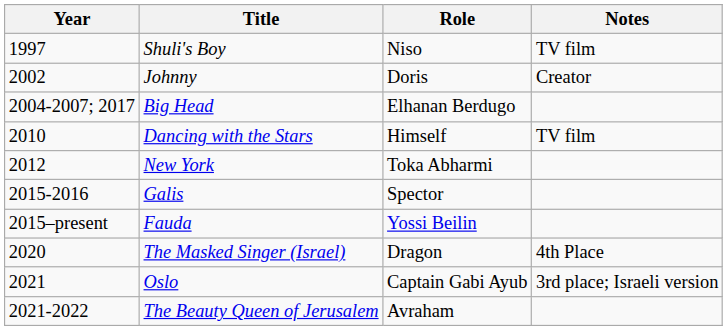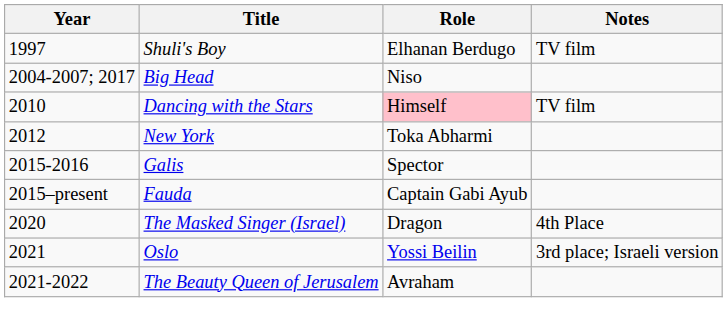 <table class="wikitable">
 <tr>
 <th>Year</th>
 <th>Title</th>
 <th>Role</th>
 <th>Notes</th>
 </tr>
 <tr>
 <td>1997</td>
 <td><em>Shuli's Boy</em></td>
-<td>Niso</td>
+<td>Elhanan Berdugo</td>
 <td>TV film</td>
-</tr>
-<tr>
-<td>2002</td>
-<td><em>Johnny</em></td>
-<td>Doris</td>
-<td>Creator</td>
 </tr>
 <tr>
 <td>2004-2007; 2017</td>
 <td><a href='#'><em>Big Head</em></a></td>
-<td>Elhanan Berdugo</td>
+<td>Niso</td>
 <td></td>
 </tr>
 <tr>
 <td>2010</td>
 <td><em><a href='#'>Dancing with the Stars</a></em></td>
-<td>Himself</td>
+<td style="background: pink;">Himself</td>
 <td>TV film</td>
 </tr>
 <tr>
 <td>2012</td>
 <td><a href='#'><em>New York</em></a></td>
 <td>Toka Abharmi</td>
 <td></td>
 </tr>
 <tr>
 <td>2015-2016</td>
 <td><a href='#'><em>Galis</em></a></td>
 <td>Spector</td>
 <td></td>
 </tr>
 <tr>
 <td>2015–present</td>
 <td><em><a href='#'>Fauda</a></em></td>
-<td><a href='#'>Yossi Beilin</a></td>
+<td>Captain Gabi Ayub</td>
 <td></td>
 </tr>
 <tr>
 <td>2020</td>
 <td><em><a href='#'>The Masked Singer (Israel)</a></em></td>
 <td>Dragon</td>
 <td>4th Place</td>
 </tr>
 <tr>
 <td>2021</td>
 <td><em><a href='#'>Oslo</a></em></td>
-<td>Captain Gabi Ayub</td>
+<td><a href='#'>Yossi Beilin</a></td>
 <td>3rd place; Israeli version</td>
 </tr>
 <tr>
 <td>2021-2022</td>
 <td><em><a href='#'>The Beauty Queen of Jerusalem</a></em></td>
 <td>Avraham</td>
 <td></td>
 </tr>
 </table>
